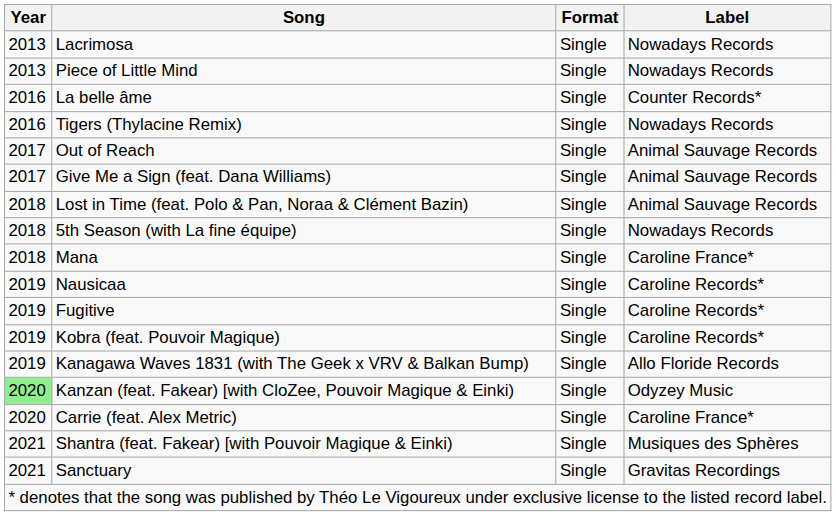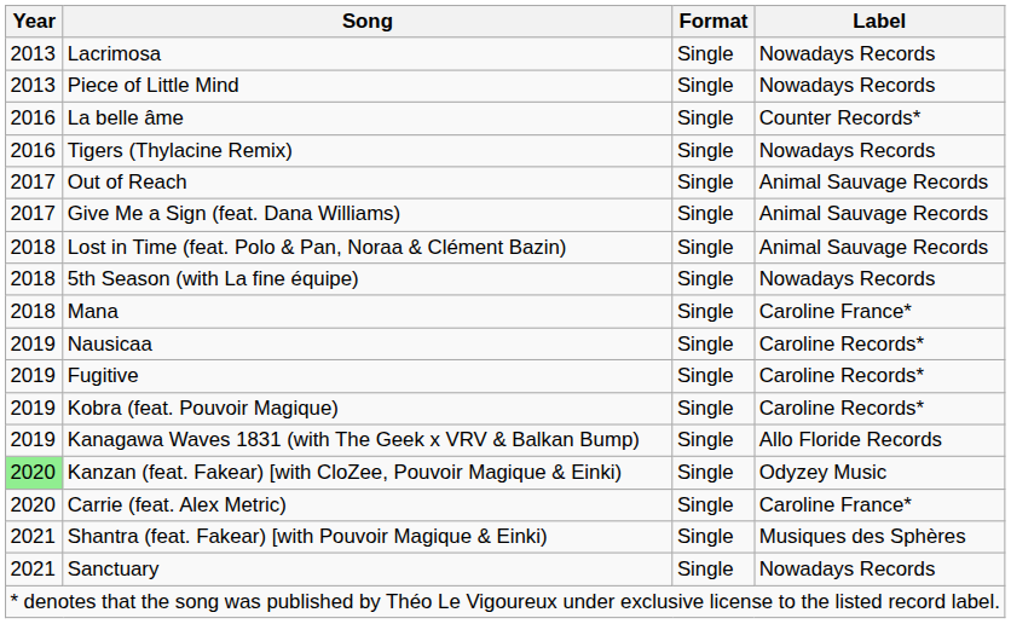 <table class="wikitable">
 <tr>
 <th>Year</th>
 <th>Song</th>
 <th>Format</th>
 <th>Label</th>
 </tr>
 <tr>
 <td>2013</td>
 <td>Lacrimosa</td>
 <td>Single</td>
 <td>Nowadays Records</td>
 </tr>
 <tr>
 <td>2013</td>
 <td>Piece of Little Mind</td>
 <td>Single</td>
 <td>Nowadays Records</td>
 </tr>
 <tr>
 <td>2016</td>
 <td>La belle âme</td>
 <td>Single</td>
 <td>Counter Records*</td>
 </tr>
 <tr>
 <td>2016</td>
 <td>Tigers (Thylacine Remix)</td>
 <td>Single</td>
 <td>Nowadays Records</td>
 </tr>
 <tr>
 <td>2017</td>
 <td>Out of Reach</td>
 <td>Single</td>
 <td>Animal Sauvage Records</td>
 </tr>
 <tr>
 <td>2017</td>
 <td>Give Me a Sign (feat. Dana Williams)</td>
 <td>Single</td>
 <td>Animal Sauvage Records</td>
 </tr>
 <tr>
 <td>2018</td>
 <td>Lost in Time (feat. Polo & Pan, Noraa & Clément Bazin)</td>
 <td>Single</td>
 <td>Animal Sauvage Records</td>
 </tr>
 <tr>
 <td>2018</td>
 <td>5th Season (with La fine équipe)</td>
 <td>Single</td>
 <td>Nowadays Records</td>
 </tr>
 <tr>
 <td>2018</td>
 <td>Mana</td>
 <td>Single</td>
 <td>Caroline France*</td>
 </tr>
 <tr>
 <td>2019</td>
 <td>Nausicaa</td>
 <td>Single</td>
 <td>Caroline Records*</td>
 </tr>
 <tr>
 <td>2019</td>
 <td>Fugitive</td>
 <td>Single</td>
 <td>Caroline Records*</td>
 </tr>
 <tr>
 <td>2019</td>
 <td>Kobra (feat. Pouvoir Magique)</td>
 <td>Single</td>
 <td>Caroline Records*</td>
 </tr>
 <tr>
 <td>2019</td>
 <td>Kanagawa Waves 1831 (with The Geek x VRV & Balkan Bump)</td>
 <td>Single</td>
 <td>Allo Floride Records</td>
 </tr>
 <tr>
 <td style="background: lightgreen;">2020</td>
 <td>Kanzan (feat. Fakear) [with CloZee, Pouvoir Magique & Einki)</td>
 <td>Single</td>
 <td>Odyzey Music</td>
 </tr>
 <tr>
 <td>2020</td>
 <td>Carrie (feat. Alex Metric)</td>
 <td>Single</td>
 <td>Caroline France*</td>
 </tr>
 <tr>
 <td>2021</td>
 <td>Shantra (feat. Fakear) [with Pouvoir Magique & Einki)</td>
 <td>Single</td>
 <td>Musiques des Sphères</td>
 </tr>
 <tr>
 <td>2021</td>
 <td>Sanctuary</td>
 <td>Single</td>
-<td>Gravitas Recordings</td>
+<td>Nowadays Records</td>
 </tr>
 <tr>
 <td colspan="4">* denotes that the song was published by Théo Le Vigoureux under exclusive license to the listed record label.</td>
 </tr>
 </table>
